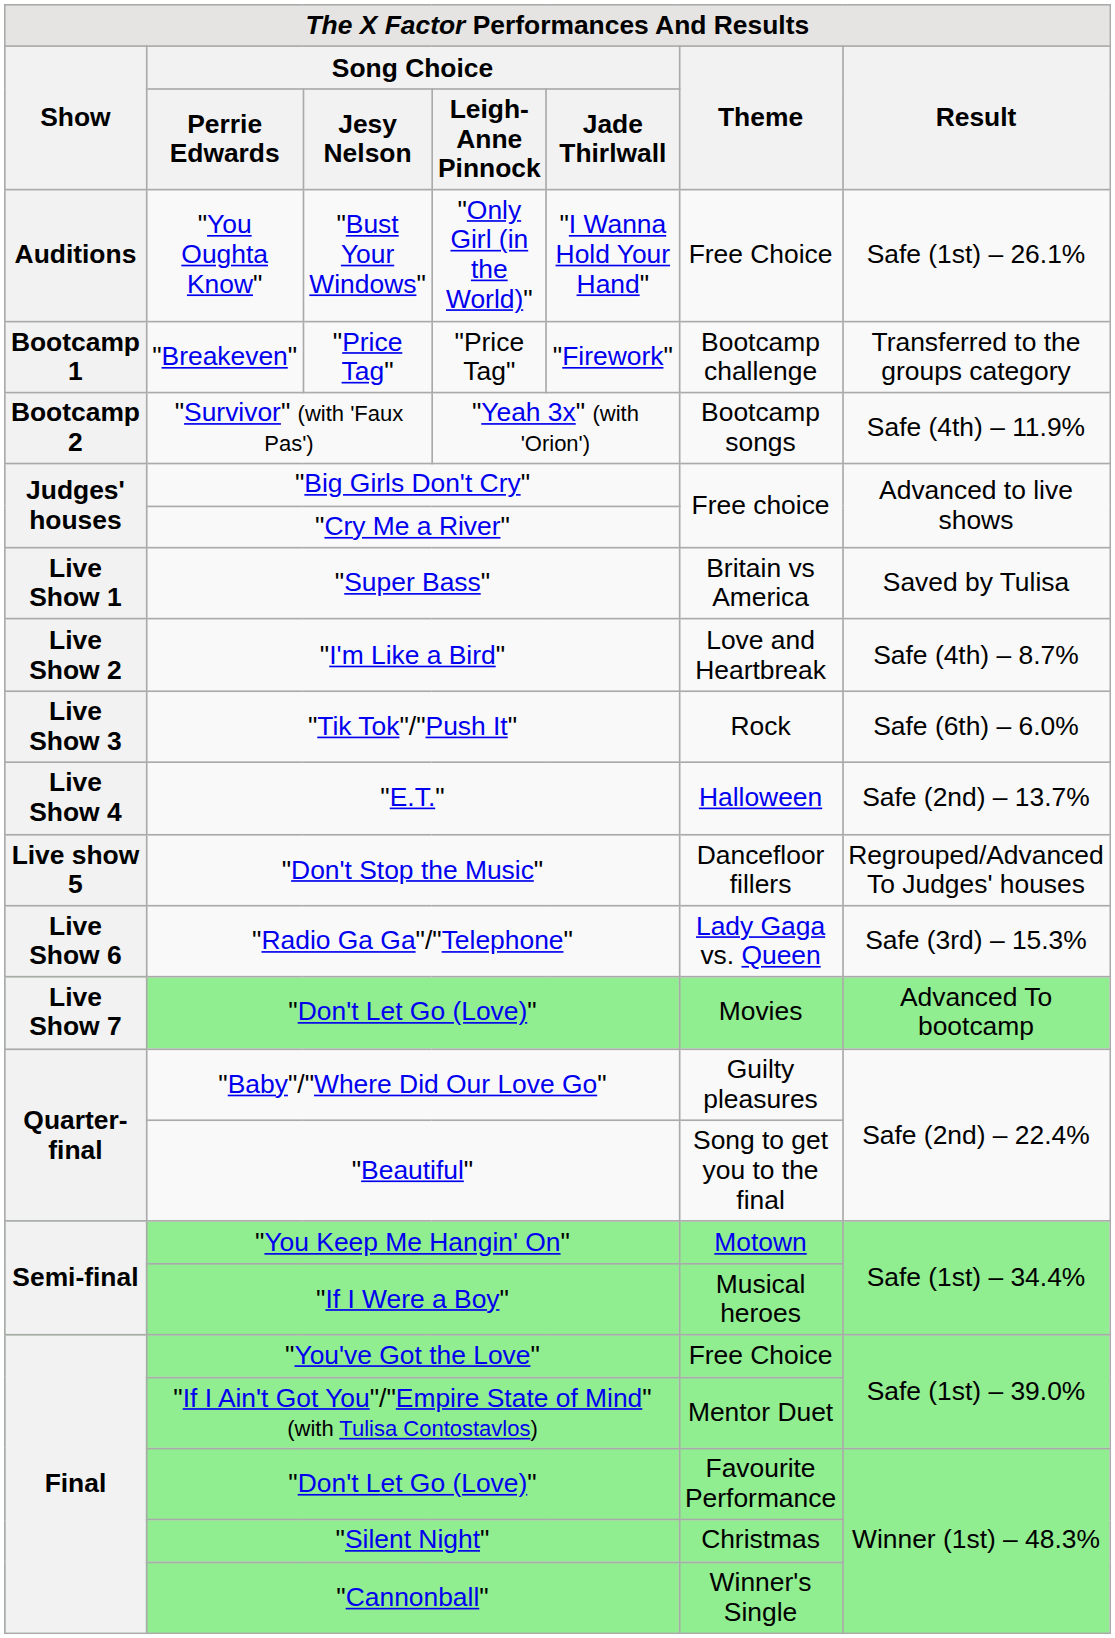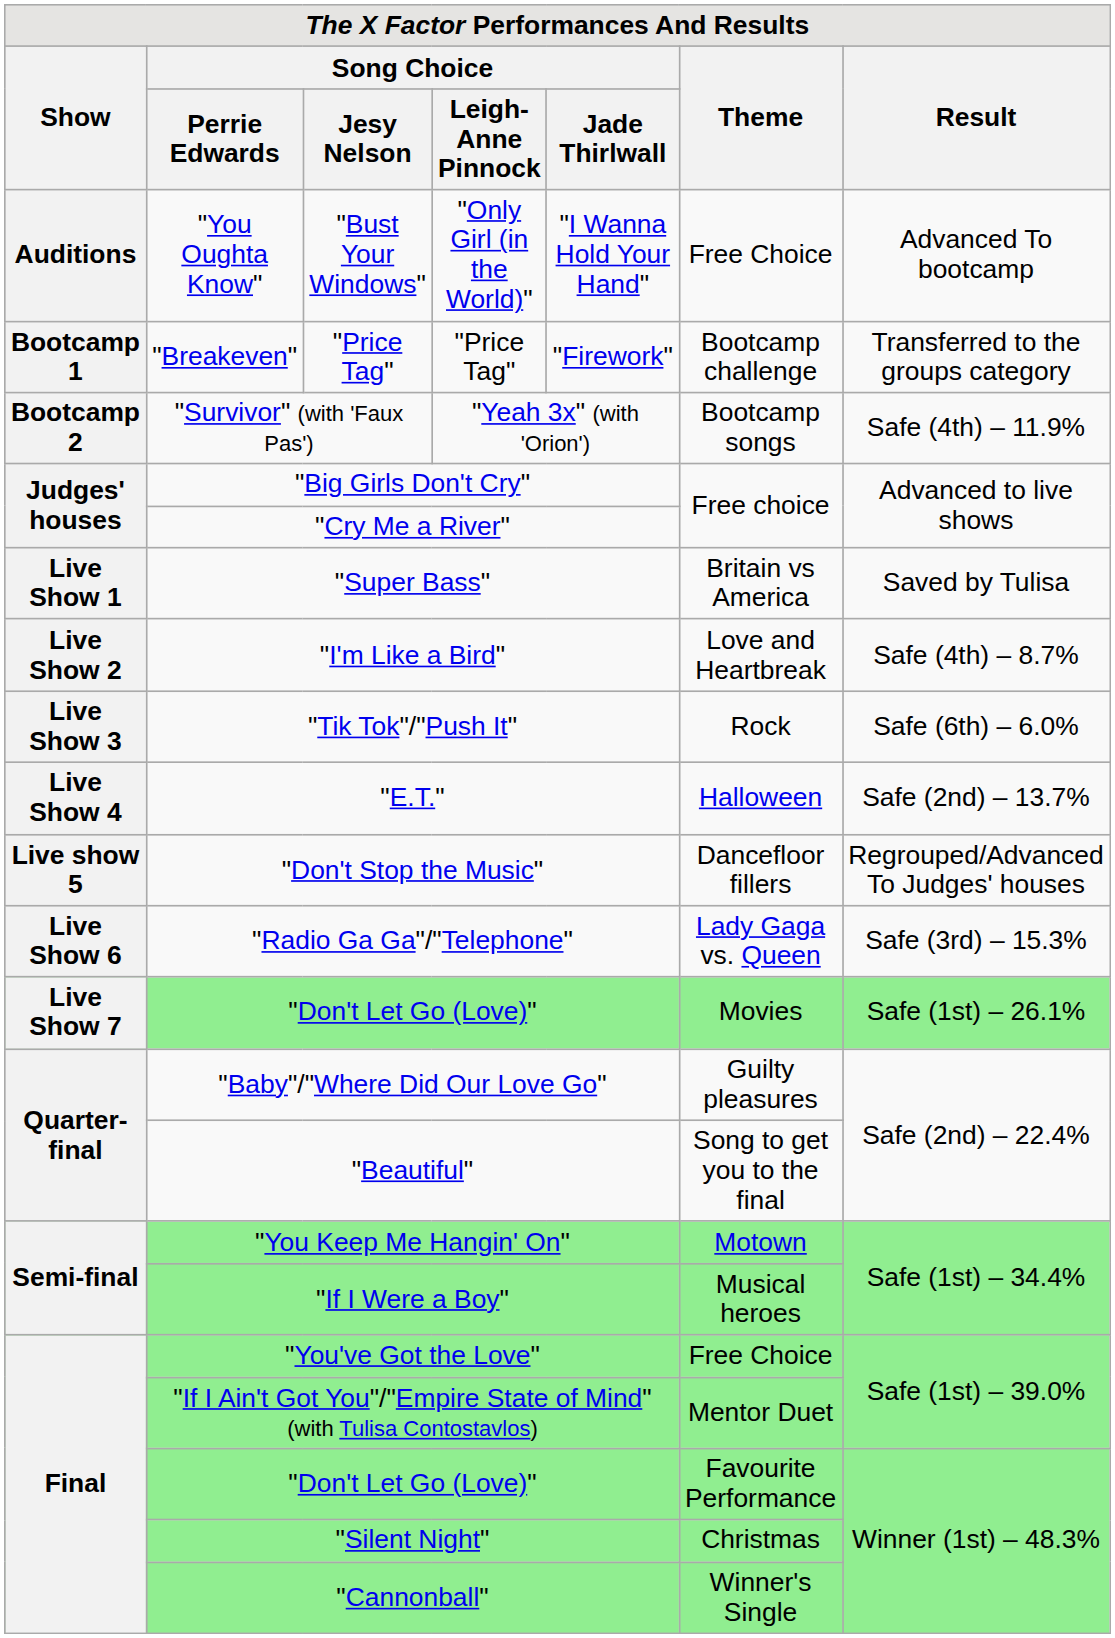 <table class="wikitable collapsible collapsed" style="width:100%; margin:1em auto 1em auto; text-align:center;">
 <tr>
 <th colspan="7" style="background:#E5E4E2;"><em>The X Factor</em> Performances And Results</th>
 </tr>
 <tr>
 <th style="text-align:centre" rowspan="2">Show</th>
 <th style="text-align:centre" colspan="4">Song Choice</th>
 <th style="text-align:centre" rowspan="2">Theme</th>
 <th style="text-align:centre" rowspan="2">Result</th>
 </tr>
 <tr>
 <th style="text-align:centre">Perrie Edwards</th>
 <th style="text-align:centre">Jesy Nelson</th>
 <th style="text-align:centre">Leigh-Anne Pinnock</th>
 <th style="text-align:centre">Jade Thirlwall</th>
 </tr>
 <tr>
 <th>Auditions</th>
 <td>"<a href='#'>You Oughta Know</a>"</td>
 <td>"<a href='#'>Bust Your Windows</a>"</td>
 <td>"<a href='#'>Only Girl (in the World)</a>"</td>
 <td>"<a href='#'>I Wanna Hold Your Hand</a>"</td>
 <td>Free Choice</td>
-<td>Safe (1st) – 26.1%</td>
+<td>Advanced To bootcamp</td>
 </tr>
 <tr>
 <th>Bootcamp 1</th>
 <td>"<a href='#'>Breakeven</a>"</td>
 <td>"<a href='#'>Price Tag</a>"</td>
 <td>"Price Tag"</td>
 <td>"<a href='#'>Firework</a>"</td>
 <td>Bootcamp challenge</td>
 <td>Transferred to the groups category </td>
 </tr>
 <tr>
 <th>Bootcamp 2</th>
 <td colspan="2">"<a href='#'>Survivor</a>" <small>(with 'Faux Pas')</small></td>
 <td colspan="2">"<a href='#'>Yeah 3x</a>" <small>(with 'Orion')</small></td>
 <td>Bootcamp songs</td>
 <td>Safe (4th) – 11.9%</td>
 </tr>
 <tr>
 <th rowspan="2">Judges' houses</th>
 <td colspan="4">"<a href='#'>Big Girls Don't Cry</a>"</td>
 <td rowspan="2">Free choice</td>
 <td rowspan="2">Advanced to live shows</td>
 </tr>
 <tr>
 <td colspan="4">"<a href='#'>Cry Me a River</a>"</td>
 </tr>
 <tr>
 <th>Live Show 1</th>
 <td colspan="4">"<a href='#'>Super Bass</a>"</td>
 <td>Britain vs America</td>
 <td>Saved by Tulisa</td>
 </tr>
 <tr>
 <th>Live Show 2</th>
 <td colspan="4">"<a href='#'>I'm Like a Bird</a>"</td>
 <td>Love and Heartbreak</td>
 <td>Safe (4th) – 8.7%</td>
 </tr>
 <tr>
 <th>Live Show 3</th>
 <td colspan="4">"<a href='#'>Tik Tok</a>"/"<a href='#'>Push It</a>"</td>
 <td>Rock</td>
 <td>Safe (6th) – 6.0%</td>
 </tr>
 <tr>
 <th>Live Show 4</th>
 <td colspan="4">"<a href='#'>E.T.</a>"</td>
 <td><a href='#'>Halloween</a></td>
 <td>Safe (2nd) – 13.7%</td>
 </tr>
 <tr>
 <th>Live show 5</th>
 <td colspan="4">"<a href='#'>Don't Stop the Music</a>"</td>
 <td>Dancefloor fillers</td>
 <td>Regrouped/Advanced To Judges' houses</td>
 </tr>
 <tr>
 <th>Live Show 6</th>
 <td colspan="4">"<a href='#'>Radio Ga Ga</a>"/"<a href='#'>Telephone</a>"</td>
 <td><a href='#'>Lady Gaga</a> vs. <a href='#'>Queen</a></td>
 <td>Safe (3rd) – 15.3%</td>
 </tr>
 <tr style="background:lightgreen;">
 <th>Live Show 7</th>
 <td colspan="4">"<a href='#'>Don't Let Go (Love)</a>"</td>
 <td>Movies</td>
-<td>Advanced To bootcamp</td>
+<td>Safe (1st) – 26.1%</td>
 </tr>
 <tr>
 <th rowspan="2">Quarter-final</th>
 <td colspan="4">"<a href='#'>Baby</a>"/"<a href='#'>Where Did Our Love Go</a>"</td>
 <td>Guilty pleasures</td>
 <td rowspan="2">Safe (2nd) – 22.4%</td>
 </tr>
 <tr>
 <td colspan="4">"<a href='#'>Beautiful</a>"</td>
 <td>Song to get you to the final</td>
 </tr>
 <tr style="background:lightgreen;">
 <th rowspan="2">Semi-final</th>
 <td colspan="4">"<a href='#'>You Keep Me Hangin' On</a>"</td>
 <td><a href='#'>Motown</a></td>
 <td rowspan="2">Safe (1st) – 34.4%</td>
 </tr>
 <tr style="background:lightgreen;">
 <td colspan="4">"<a href='#'>If I Were a Boy</a>"</td>
 <td>Musical heroes</td>
 </tr>
 <tr style="background:lightgreen;">
 <th rowspan="5">Final</th>
 <td colspan="4">"<a href='#'>You've Got the Love</a>"</td>
 <td>Free Choice</td>
 <td rowspan="2">Safe (1st) – 39.0%</td>
 </tr>
 <tr style="background:lightgreen;">
 <td colspan="4">"<a href='#'>If I Ain't Got You</a>"/"<a href='#'>Empire State of Mind</a>" <small>(with <a href='#'>Tulisa Contostavlos</a>)</small></td>
 <td>Mentor Duet</td>
 </tr>
 <tr style="background:lightgreen;">
 <td colspan="4">"<a href='#'>Don't Let Go (Love)</a>"</td>
 <td>Favourite Performance</td>
 <td rowspan="3">Winner (1st) – 48.3%</td>
 </tr>
 <tr style="background:lightgreen;">
 <td colspan="4">"<a href='#'>Silent Night</a>"</td>
 <td>Christmas</td>
 </tr>
 <tr style="background:lightgreen;">
 <td colspan="4">"<a href='#'>Cannonball</a>"</td>
 <td>Winner's Single</td>
 </tr>
 </table>
